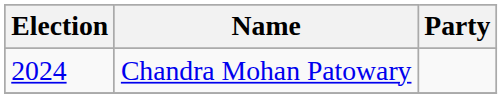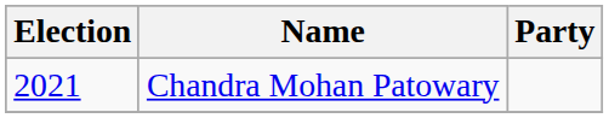 <table class="wikitable sortable">
 <tr>
 <th>Election</th>
 <th>Name</th>
 <th colspan=2>Party</th>
 </tr>
 <tr>
-<td><a href='#'>2024</a></td>
+<td><a href='#'>2021</a></td>
 <td><a href='#'>Chandra Mohan Patowary</a></td>
 <td></td>
 </tr>
 <tr>
 </tr>
 </table>
